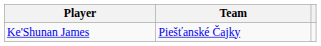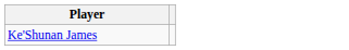 <table class="wikitable" style="text-align: center;">
 <tr>
 <th style="width:200px;">Player</th>
-<th style="width:205px;">Team</th>
 <th></th>
 </tr>
 <tr>
 <td align=left> <a href='#'>Ke'Shunan James</a></td>
-<td align=left> <a href='#'>Piešťanské Čajky</a></td>
 <td></td>
 </tr>
 </table>
